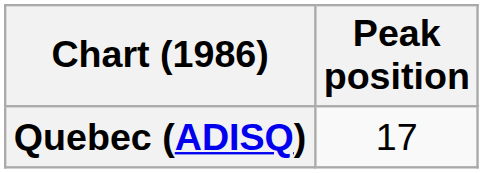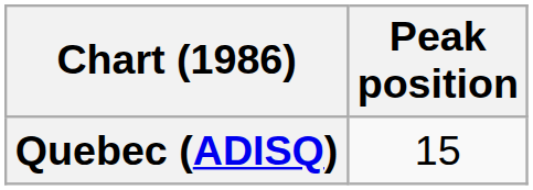 <table class="wikitable plainrowheaders" style="text-align:center">
 <tr>
 <th scope="col">Chart (1986)</th>
 <th scope="col">Peak<br>position</th>
 </tr>
 <tr>
 <th scope="row">Quebec (<a href='#'>ADISQ</a>)</th>
-<td>17</td>
+<td>15</td>
 </tr>
 </table>
